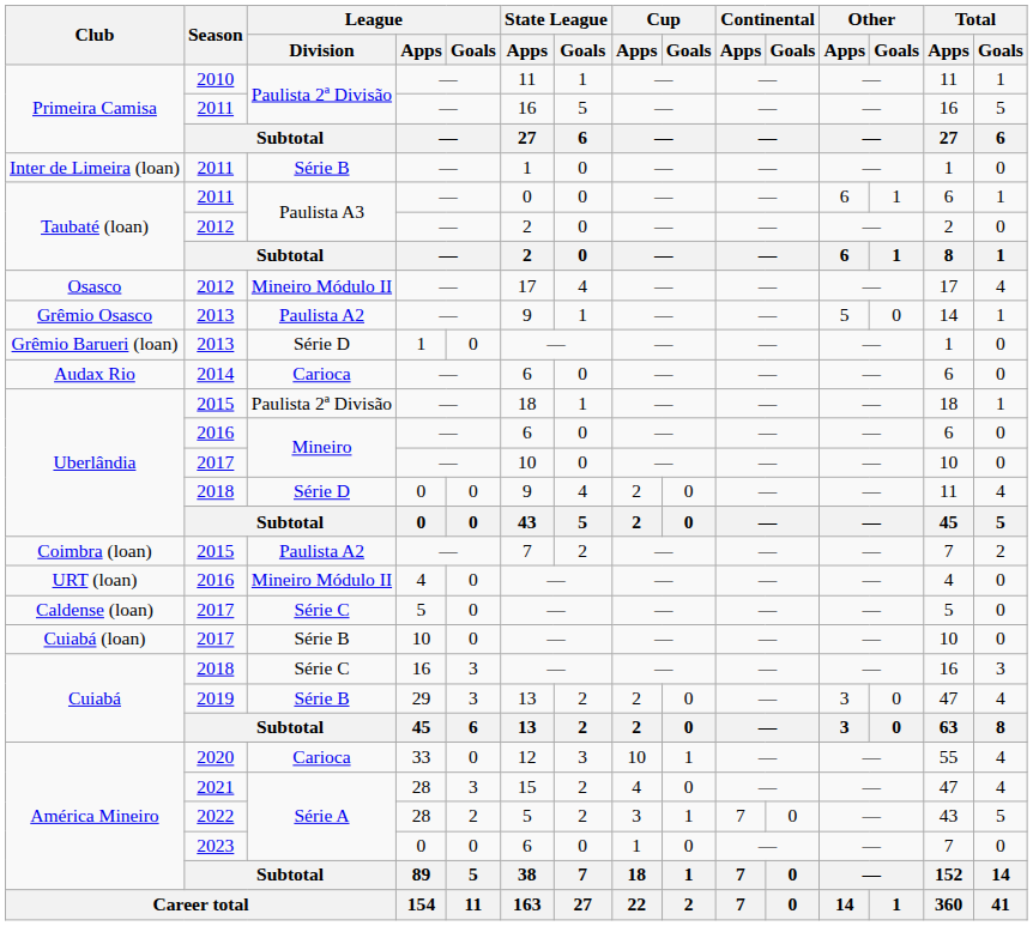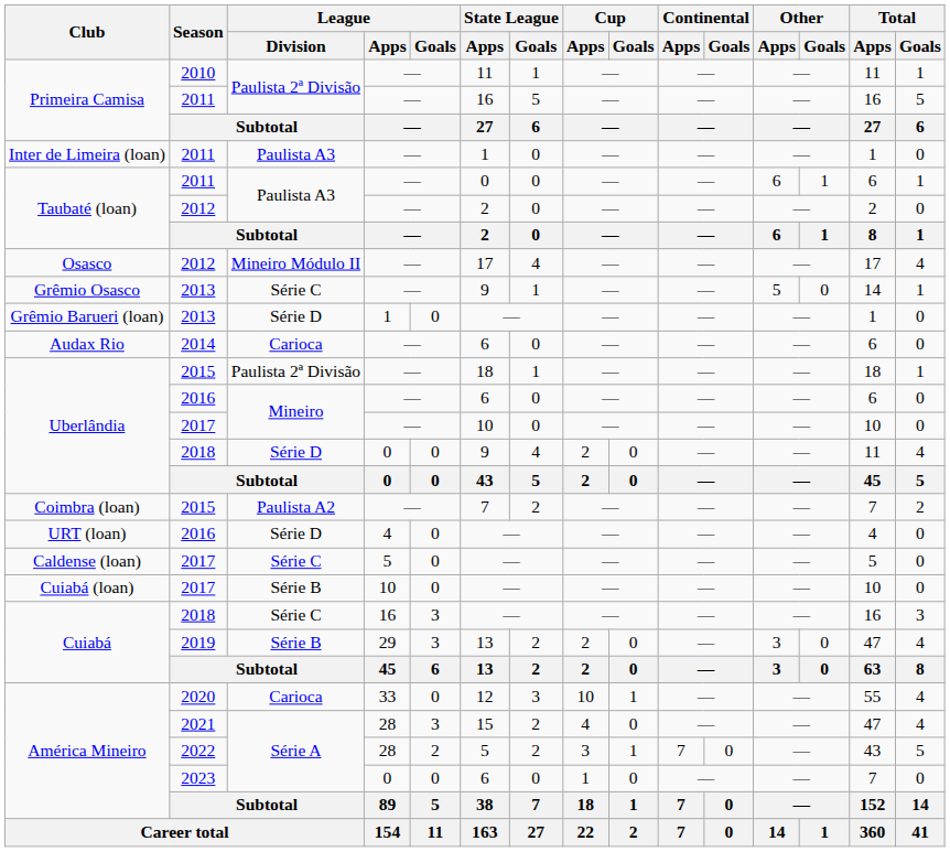 <table class="wikitable" style="text-align: center;">
 <tr>
 <th rowspan="2">Club</th>
 <th rowspan="2">Season</th>
 <th colspan="3">League</th>
 <th colspan="2">State League</th>
 <th colspan="2">Cup</th>
 <th colspan="2">Continental</th>
 <th colspan="2">Other</th>
 <th colspan="2">Total</th>
 </tr>
 <tr>
 <th>Division</th>
 <th>Apps</th>
 <th>Goals</th>
 <th>Apps</th>
 <th>Goals</th>
 <th>Apps</th>
 <th>Goals</th>
 <th>Apps</th>
 <th>Goals</th>
 <th>Apps</th>
 <th>Goals</th>
 <th>Apps</th>
 <th>Goals</th>
 </tr>
 <tr>
 <td rowspan=3 align="center"><a href='#'>Primeira Camisa</a></td>
 <td><a href='#'>2010</a></td>
 <td rowspan=2><a href='#'>Paulista 2ª Divisão</a></td>
 <td colspan="2">—</td>
 <td>11</td>
 <td>1</td>
 <td colspan="2">—</td>
 <td colspan="2">—</td>
 <td colspan="2">—</td>
 <td>11</td>
 <td>1</td>
 </tr>
 <tr>
 <td><a href='#'>2011</a></td>
 <td colspan="2">—</td>
 <td>16</td>
 <td>5</td>
 <td colspan="2">—</td>
 <td colspan="2">—</td>
 <td colspan="2">—</td>
 <td>16</td>
 <td>5</td>
 </tr>
 <tr>
 <th colspan="2">Subtotal</th>
 <th colspan="2">—</th>
 <th>27</th>
 <th>6</th>
 <th colspan="2">—</th>
 <th colspan="2">—</th>
 <th colspan="2">—</th>
 <th>27</th>
 <th>6</th>
 </tr>
 <tr>
 <td align="center"><a href='#'>Inter de Limeira</a> (loan)</td>
 <td><a href='#'>2011</a></td>
-<td><a href='#'>Série B</a></td>
+<td><a href='#'>Paulista A3</a></td>
 <td colspan="2">—</td>
 <td>1</td>
 <td>0</td>
 <td colspan="2">—</td>
 <td colspan="2">—</td>
 <td colspan="2">—</td>
 <td>1</td>
 <td>0</td>
 </tr>
 <tr>
 <td rowspan=3 align="center"><a href='#'>Taubaté</a> (loan)</td>
 <td><a href='#'>2011</a></td>
 <td rowspan=2>Paulista A3</td>
 <td colspan="2">—</td>
 <td>0</td>
 <td>0</td>
 <td colspan="2">—</td>
 <td colspan="2">—</td>
 <td>6</td>
 <td>1</td>
 <td>6</td>
 <td>1</td>
 </tr>
 <tr>
 <td><a href='#'>2012</a></td>
 <td colspan="2">—</td>
 <td>2</td>
 <td>0</td>
 <td colspan="2">—</td>
 <td colspan="2">—</td>
 <td colspan="2">—</td>
 <td>2</td>
 <td>0</td>
 </tr>
 <tr>
 <th colspan="2">Subtotal</th>
 <th colspan="2">—</th>
 <th>2</th>
 <th>0</th>
 <th colspan="2">—</th>
 <th colspan="2">—</th>
 <th>6</th>
 <th>1</th>
 <th>8</th>
 <th>1</th>
 </tr>
 <tr>
 <td align="center"><a href='#'>Osasco</a></td>
 <td><a href='#'>2012</a></td>
 <td><a href='#'>Mineiro Módulo II</a></td>
 <td colspan="2">—</td>
 <td>17</td>
 <td>4</td>
 <td colspan="2">—</td>
 <td colspan="2">—</td>
 <td colspan="2">—</td>
 <td>17</td>
 <td>4</td>
 </tr>
 <tr>
 <td align="center"><a href='#'>Grêmio Osasco</a></td>
 <td><a href='#'>2013</a></td>
-<td><a href='#'>Paulista A2</a></td>
+<td>Série C</td>
 <td colspan="2">—</td>
 <td>9</td>
 <td>1</td>
 <td colspan="2">—</td>
 <td colspan="2">—</td>
 <td>5</td>
 <td>0</td>
 <td>14</td>
 <td>1</td>
 </tr>
 <tr>
 <td align="center"><a href='#'>Grêmio Barueri</a> (loan)</td>
 <td><a href='#'>2013</a></td>
 <td>Série D</td>
 <td>1</td>
 <td>0</td>
 <td colspan="2">—</td>
 <td colspan="2">—</td>
 <td colspan="2">—</td>
 <td colspan="2">—</td>
 <td>1</td>
 <td>0</td>
 </tr>
 <tr>
 <td align="center"><a href='#'>Audax Rio</a></td>
 <td><a href='#'>2014</a></td>
 <td><a href='#'>Carioca</a></td>
 <td colspan="2">—</td>
 <td>6</td>
 <td>0</td>
 <td colspan="2">—</td>
 <td colspan="2">—</td>
 <td colspan="2">—</td>
 <td>6</td>
 <td>0</td>
 </tr>
 <tr>
 <td rowspan=5 align="center"><a href='#'>Uberlândia</a></td>
 <td><a href='#'>2015</a></td>
 <td>Paulista 2ª Divisão</td>
 <td colspan="2">—</td>
 <td>18</td>
 <td>1</td>
 <td colspan="2">—</td>
 <td colspan="2">—</td>
 <td colspan="2">—</td>
 <td>18</td>
 <td>1</td>
 </tr>
 <tr>
 <td><a href='#'>2016</a></td>
 <td rowspan=2><a href='#'>Mineiro</a></td>
 <td colspan="2">—</td>
 <td>6</td>
 <td>0</td>
 <td colspan="2">—</td>
 <td colspan="2">—</td>
 <td colspan="2">—</td>
 <td>6</td>
 <td>0</td>
 </tr>
 <tr>
 <td><a href='#'>2017</a></td>
 <td colspan="2">—</td>
 <td>10</td>
 <td>0</td>
 <td colspan="2">—</td>
 <td colspan="2">—</td>
 <td colspan="2">—</td>
 <td>10</td>
 <td>0</td>
 </tr>
 <tr>
 <td><a href='#'>2018</a></td>
 <td><a href='#'>Série D</a></td>
 <td>0</td>
 <td>0</td>
 <td>9</td>
 <td>4</td>
 <td>2</td>
 <td>0</td>
 <td colspan="2">—</td>
 <td colspan="2">—</td>
 <td>11</td>
 <td>4</td>
 </tr>
 <tr>
 <th colspan="2">Subtotal</th>
 <th>0</th>
 <th>0</th>
 <th>43</th>
 <th>5</th>
 <th>2</th>
 <th>0</th>
 <th colspan="2">—</th>
 <th colspan="2">—</th>
 <th>45</th>
 <th>5</th>
 </tr>
 <tr>
 <td align="center"><a href='#'>Coimbra</a> (loan)</td>
 <td><a href='#'>2015</a></td>
 <td><a href='#'>Paulista A2</a></td>
 <td colspan="2">—</td>
 <td>7</td>
 <td>2</td>
 <td colspan="2">—</td>
 <td colspan="2">—</td>
 <td colspan="2">—</td>
 <td>7</td>
 <td>2</td>
 </tr>
 <tr>
 <td align="center"><a href='#'>URT</a> (loan)</td>
 <td><a href='#'>2016</a></td>
-<td><a href='#'>Mineiro Módulo II</a></td>
+<td>Série D</td>
 <td>4</td>
 <td>0</td>
 <td colspan="2">—</td>
 <td colspan="2">—</td>
 <td colspan="2">—</td>
 <td colspan="2">—</td>
 <td>4</td>
 <td>0</td>
 </tr>
 <tr>
 <td align="center"><a href='#'>Caldense</a> (loan)</td>
 <td><a href='#'>2017</a></td>
 <td><a href='#'>Série C</a></td>
 <td>5</td>
 <td>0</td>
 <td colspan="2">—</td>
 <td colspan="2">—</td>
 <td colspan="2">—</td>
 <td colspan="2">—</td>
 <td>5</td>
 <td>0</td>
 </tr>
 <tr>
 <td align="center"><a href='#'>Cuiabá</a> (loan)</td>
 <td><a href='#'>2017</a></td>
 <td>Série B</td>
 <td>10</td>
 <td>0</td>
 <td colspan="2">—</td>
 <td colspan="2">—</td>
 <td colspan="2">—</td>
 <td colspan="2">—</td>
 <td>10</td>
 <td>0</td>
 </tr>
 <tr>
 <td rowspan=3 align="center"><a href='#'>Cuiabá</a></td>
 <td><a href='#'>2018</a></td>
 <td>Série C</td>
 <td>16</td>
 <td>3</td>
 <td colspan="2">—</td>
 <td colspan="2">—</td>
 <td colspan="2">—</td>
 <td colspan="2">—</td>
 <td>16</td>
 <td>3</td>
 </tr>
 <tr>
 <td><a href='#'>2019</a></td>
 <td><a href='#'>Série B</a></td>
 <td>29</td>
 <td>3</td>
 <td>13</td>
 <td>2</td>
 <td>2</td>
 <td>0</td>
 <td colspan="2">—</td>
 <td>3</td>
 <td>0</td>
 <td>47</td>
 <td>4</td>
 </tr>
 <tr>
 <th colspan="2">Subtotal</th>
 <th>45</th>
 <th>6</th>
 <th>13</th>
 <th>2</th>
 <th>2</th>
 <th>0</th>
 <th colspan="2">—</th>
 <th>3</th>
 <th>0</th>
 <th>63</th>
 <th>8</th>
 </tr>
 <tr>
 <td rowspan=5 align="center"><a href='#'>América Mineiro</a></td>
 <td><a href='#'>2020</a></td>
 <td><a href='#'>Carioca</a></td>
 <td>33</td>
 <td>0</td>
 <td>12</td>
 <td>3</td>
 <td>10</td>
 <td>1</td>
 <td colspan="2">—</td>
 <td colspan="2">—</td>
 <td>55</td>
 <td>4</td>
 </tr>
 <tr>
 <td><a href='#'>2021</a></td>
 <td rowspan=3><a href='#'>Série A</a></td>
 <td>28</td>
 <td>3</td>
 <td>15</td>
 <td>2</td>
 <td>4</td>
 <td>0</td>
 <td colspan="2">—</td>
 <td colspan="2">—</td>
 <td>47</td>
 <td>4</td>
 </tr>
 <tr>
 <td><a href='#'>2022</a></td>
 <td>28</td>
 <td>2</td>
 <td>5</td>
 <td>2</td>
 <td>3</td>
 <td>1</td>
 <td>7</td>
 <td>0</td>
 <td colspan="2">—</td>
 <td>43</td>
 <td>5</td>
 </tr>
 <tr>
 <td><a href='#'>2023</a></td>
 <td>0</td>
 <td>0</td>
 <td>6</td>
 <td>0</td>
 <td>1</td>
 <td>0</td>
 <td colspan="2">—</td>
 <td colspan="2">—</td>
 <td>7</td>
 <td>0</td>
 </tr>
 <tr>
 <th colspan="2">Subtotal</th>
 <th>89</th>
 <th>5</th>
 <th>38</th>
 <th>7</th>
 <th>18</th>
 <th>1</th>
 <th>7</th>
 <th>0</th>
 <th colspan="2">—</th>
 <th>152</th>
 <th>14</th>
 </tr>
 <tr>
 <th colspan="3"><strong>Career total</strong></th>
 <th>154</th>
 <th>11</th>
 <th>163</th>
 <th>27</th>
 <th>22</th>
 <th>2</th>
 <th>7</th>
 <th>0</th>
 <th>14</th>
 <th>1</th>
 <th>360</th>
 <th>41</th>
 </tr>
 </table>
